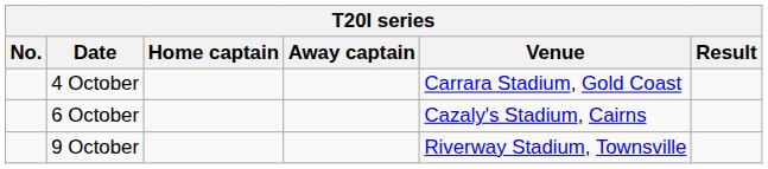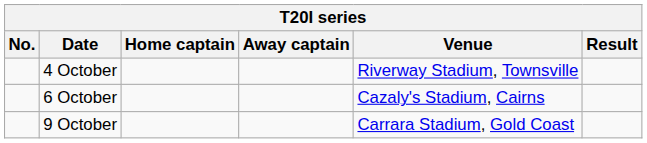 <table class="wikitable">
 <tr>
 <th colspan="9">T20I series</th>
 </tr>
 <tr>
 <th>No.</th>
 <th>Date</th>
 <th>Home captain</th>
 <th>Away captain</th>
 <th>Venue</th>
 <th>Result</th>
 </tr>
 <tr>
 <td></td>
 <td>4 October</td>
 <td></td>
 <td></td>
-<td><a href='#'>Carrara Stadium</a>, <a href='#'>Gold Coast</a></td>
+<td><a href='#'>Riverway Stadium</a>, <a href='#'>Townsville</a></td>
 <td></td>
 </tr>
 <tr>
 <td></td>
 <td>6 October</td>
 <td></td>
 <td></td>
 <td><a href='#'>Cazaly's Stadium</a>, <a href='#'>Cairns</a></td>
 <td></td>
 </tr>
 <tr>
 <td></td>
 <td>9 October</td>
 <td></td>
 <td></td>
-<td><a href='#'>Riverway Stadium</a>, <a href='#'>Townsville</a></td>
+<td><a href='#'>Carrara Stadium</a>, <a href='#'>Gold Coast</a></td>
 <td></td>
 </tr>
 </table>
